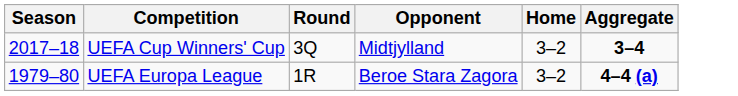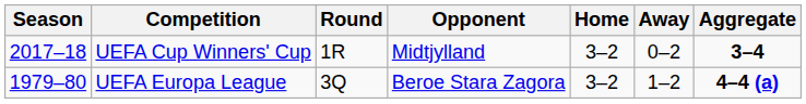 <table class="wikitable" style="text-align:left">
 <tr>
 <th>Season</th>
 <th>Competition</th>
 <th>Round</th>
 <th>Opponent</th>
 <th>Home</th>
+<th>Away</th>
 <th>Aggregate</th>
 </tr>
 <tr>
 <td><a href='#'>2017–18</a></td>
 <td><a href='#'>UEFA Cup Winners' Cup</a></td>
-<td>3Q</td>
+<td>1R</td>
 <td> <a href='#'>Midtjylland</a></td>
 <td style="text-align:center;">3–2</td>
+<td style="text-align:center;">0–2</td>
 <td style="text-align:center;"><strong>3–4</strong></td>
 </tr>
 <tr>
 <td><a href='#'>1979–80</a></td>
 <td><a href='#'>UEFA Europa League</a></td>
-<td>1R</td>
+<td>3Q</td>
 <td> <a href='#'>Beroe Stara Zagora</a></td>
 <td style="text-align:center;">3–2</td>
+<td style="text-align:center;">1–2</td>
 <td style="text-align:center;"><strong>4–4 <a href='#'>(a)</a></strong></td>
 </tr>
 </table>
